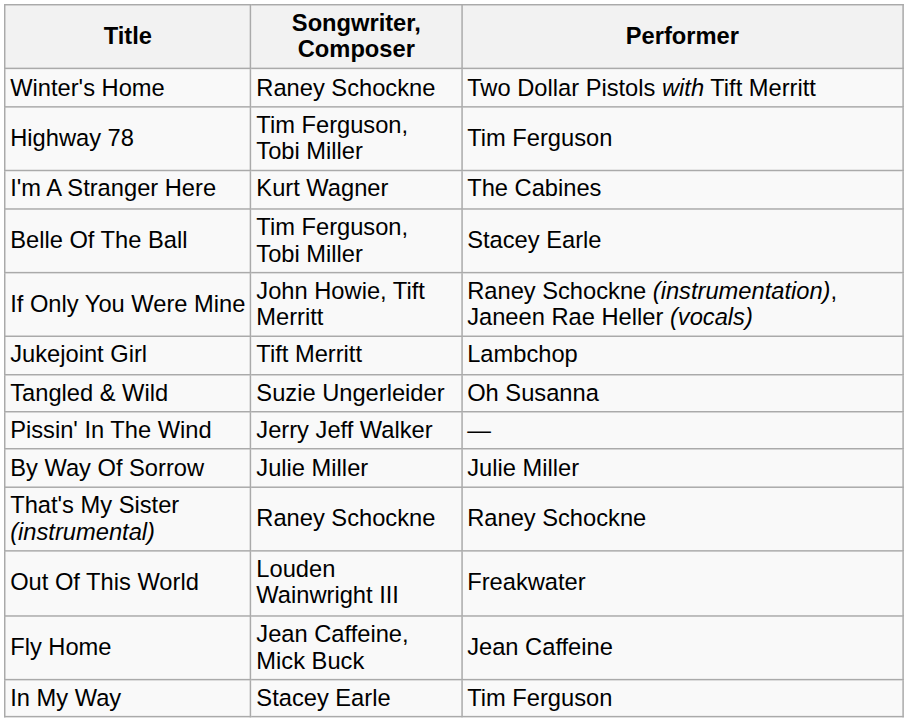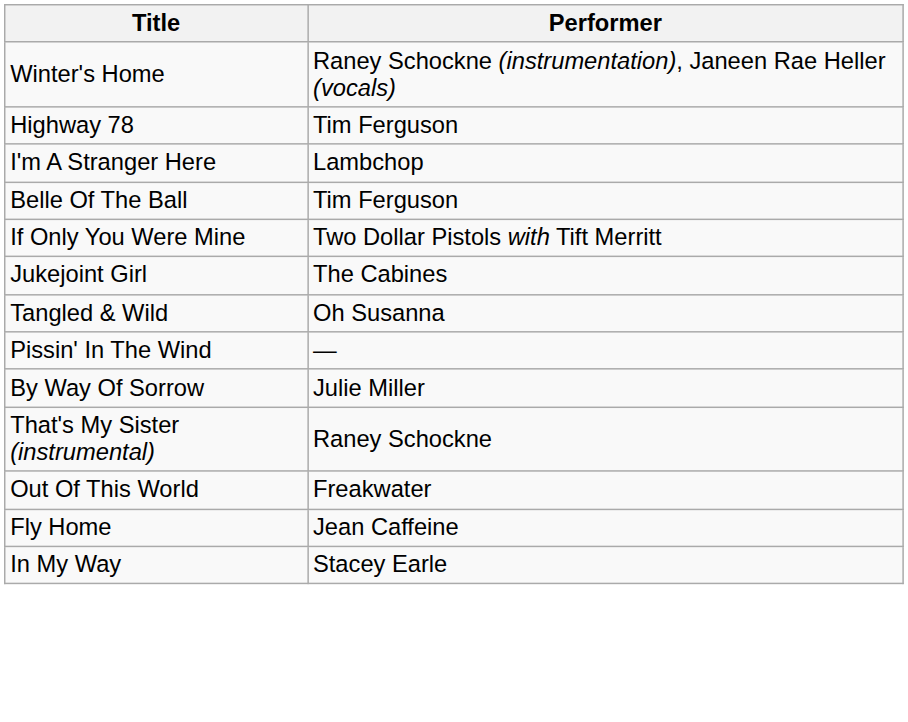 <table class="wikitable sortable">
 <tr>
 <th>Title</th>
-<th>Songwriter, Composer</th>
 <th>Performer</th>
 </tr>
 <tr>
 <td>Winter's Home</td>
-<td>Raney Schockne</td>
-<td>Two Dollar Pistols <em>with</em> Tift Merritt</td>
+<td>Raney Schockne <em>(instrumentation)</em>, Janeen Rae Heller <em>(vocals)</em></td>
 </tr>
 <tr>
 <td>Highway 78</td>
-<td>Tim Ferguson, Tobi Miller</td>
 <td>Tim Ferguson</td>
 </tr>
 <tr>
 <td>I'm A Stranger Here</td>
-<td>Kurt Wagner</td>
+<td>Lambchop</td>
+</tr>
+<tr>
+<td>Belle Of The Ball</td>
+<td>Tim Ferguson</td>
+</tr>
+<tr>
+<td>If Only You Were Mine</td>
+<td>Two Dollar Pistols <em>with</em> Tift Merritt</td>
+</tr>
+<tr>
+<td>Jukejoint Girl</td>
 <td>The Cabines</td>
 </tr>
 <tr>
-<td>Belle Of The Ball</td>
-<td>Tim Ferguson, Tobi Miller</td>
-<td>Stacey Earle</td>
-</tr>
-<tr>
-<td>If Only You Were Mine</td>
-<td>John Howie, Tift Merritt</td>
-<td>Raney Schockne <em>(instrumentation)</em>, Janeen Rae Heller <em>(vocals)</em></td>
-</tr>
-<tr>
-<td>Jukejoint Girl</td>
-<td>Tift Merritt</td>
-<td>Lambchop</td>
-</tr>
-<tr>
 <td>Tangled & Wild</td>
-<td>Suzie Ungerleider</td>
 <td>Oh Susanna</td>
 </tr>
 <tr>
 <td>Pissin' In The Wind</td>
-<td>Jerry Jeff Walker</td>
 <td>—</td>
 </tr>
 <tr>
 <td>By Way Of Sorrow</td>
 <td>Julie Miller</td>
-<td>Julie Miller</td>
 </tr>
 <tr>
 <td>That's My Sister <em>(instrumental)</em></td>
 <td>Raney Schockne</td>
-<td>Raney Schockne</td>
 </tr>
 <tr>
 <td>Out Of This World</td>
-<td>Louden Wainwright III</td>
 <td>Freakwater</td>
 </tr>
 <tr>
 <td>Fly Home</td>
-<td>Jean Caffeine, Mick Buck</td>
 <td>Jean Caffeine</td>
 </tr>
 <tr>
 <td>In My Way</td>
 <td>Stacey Earle</td>
-<td>Tim Ferguson</td>
 </tr>
 </table>
